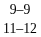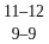 <table style="text-align:center">
 <tr>
 <th width=200></th>
 <th width=100></th>
 <th width=200></th>
 </tr>
 <tr>
+<td align=right></td>
+<td>11–12</td>
+<td align=left><strong></strong></td>
+</tr>
+<tr>
 <td align=right><strong></strong></td>
 <td>9–9</td>
 <td align=left><strong></strong></td>
 </tr>
-<tr>
-<td align=right></td>
-<td>11–12</td>
-<td align=left><strong></strong></td>
-</tr>
 </table>
